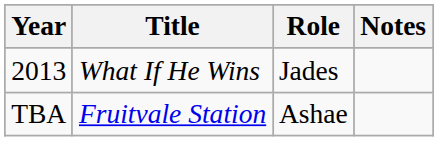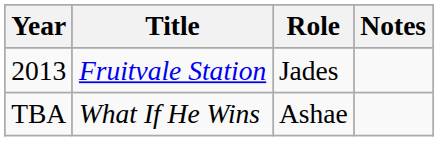 <table class="wikitable sortable">
 <tr>
 <th>Year</th>
 <th>Title</th>
 <th>Role</th>
 <th>Notes</th>
 </tr>
 <tr>
 <td>2013</td>
-<td><em>What If He Wins</em></td>
+<td><em><a href='#'>Fruitvale Station</a></em></td>
 <td>Jades</td>
 <td></td>
 </tr>
 <tr>
 <td>TBA</td>
-<td><em><a href='#'>Fruitvale Station</a></em></td>
+<td><em>What If He Wins</em></td>
 <td>Ashae</td>
 <td></td>
 </tr>
 </table>
